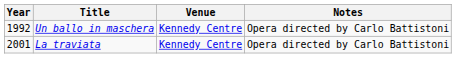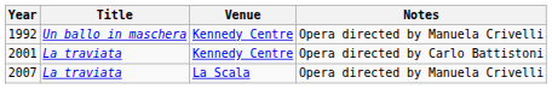 <table class="wikitable sortable">
 <tr>
 <th>Year</th>
 <th>Title</th>
 <th>Venue</th>
 <th>Notes</th>
 </tr>
 <tr>
 <td>1992</td>
 <td><em><a href='#'>Un ballo in maschera</a></em></td>
 <td><a href='#'>Kennedy Centre</a></td>
-<td>Opera directed by Carlo Battistoni</td>
+<td>Opera directed by Manuela Crivelli</td>
 </tr>
 <tr>
 <td>2001</td>
 <td><em><a href='#'>La traviata</a></em></td>
 <td><a href='#'>Kennedy Centre</a></td>
 <td>Opera directed by Carlo Battistoni</td>
 </tr>
+<tr>
+<td>2007</td>
+<td><em><a href='#'>La traviata</a></em></td>
+<td><a href='#'>La Scala</a></td>
+<td>Opera directed by Manuela Crivelli</td>
+</tr>
 </table>
